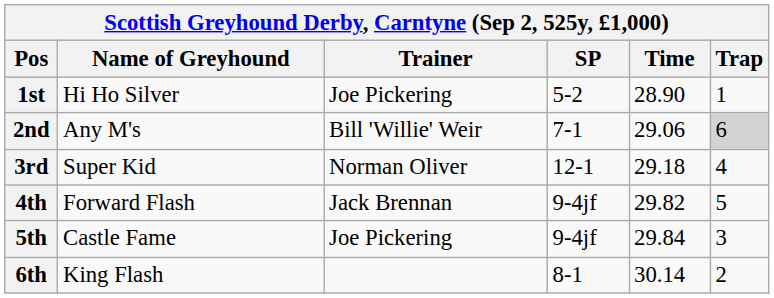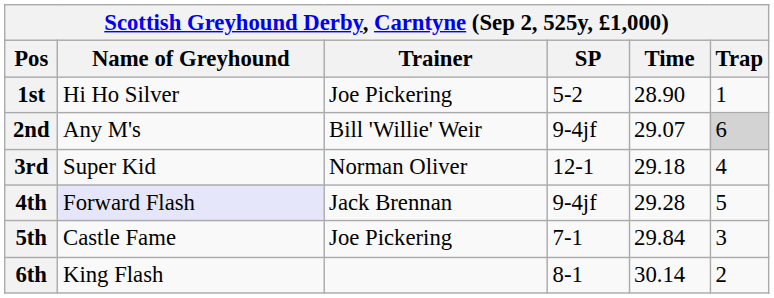 <table class="wikitable">
 <tr>
 <th colspan="6"><a href='#'>Scottish Greyhound Derby</a>, <a href='#'>Carntyne</a> (Sep 2, 525y, £1,000)</th>
 </tr>
 <tr>
 <th width=30>Pos</th>
 <th width=180>Name of Greyhound</th>
 <th width=150>Trainer</th>
 <th width=50>SP</th>
 <th width=50>Time</th>
 <th width=30>Trap</th>
 </tr>
 <tr>
 <th>1st</th>
 <td>Hi Ho Silver</td>
 <td>Joe Pickering</td>
 <td>5-2</td>
 <td>28.90</td>
 <td>1</td>
 </tr>
 <tr>
 <th>2nd</th>
 <td>Any M's</td>
 <td>Bill 'Willie' Weir</td>
-<td>7-1</td>
-<td>29.06</td>
+<td>9-4jf</td>
+<td>29.07</td>
 <td style="background: lightgrey;">6</td>
 </tr>
 <tr>
 <th>3rd</th>
 <td>Super Kid</td>
 <td>Norman Oliver</td>
 <td>12-1</td>
 <td>29.18</td>
 <td>4</td>
 </tr>
 <tr>
 <th>4th</th>
-<td>Forward Flash</td>
+<td style="background: lavender;">Forward Flash</td>
 <td>Jack Brennan</td>
 <td>9-4jf</td>
-<td>29.82</td>
+<td>29.28</td>
 <td>5</td>
 </tr>
 <tr>
 <th>5th</th>
 <td>Castle Fame</td>
 <td>Joe Pickering</td>
-<td>9-4jf</td>
+<td>7-1</td>
 <td>29.84</td>
 <td>3</td>
 </tr>
 <tr>
 <th>6th</th>
 <td>King Flash</td>
 <td></td>
 <td>8-1</td>
 <td>30.14</td>
 <td>2</td>
 </tr>
 </table>
